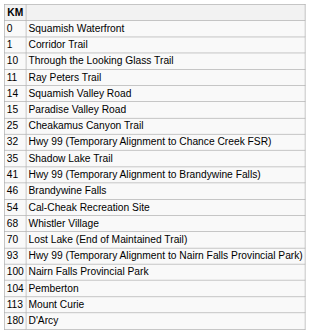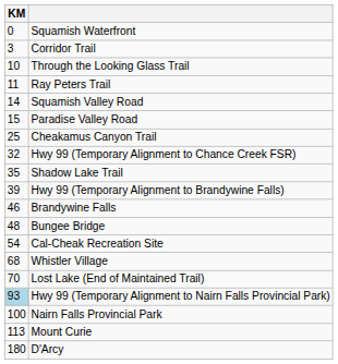 <table class="wikitable">
 <tr>
 <th>KM</th>
 <th></th>
 </tr>
 <tr>
 <td>0</td>
 <td>Squamish Waterfront</td>
 </tr>
 <tr>
-<td>1</td>
+<td>3</td>
 <td>Corridor Trail</td>
 </tr>
 <tr>
 <td>10</td>
 <td>Through the Looking Glass Trail</td>
 </tr>
 <tr>
 <td>11</td>
 <td>Ray Peters Trail</td>
 </tr>
 <tr>
 <td>14</td>
 <td>Squamish Valley Road</td>
 </tr>
 <tr>
 <td>15</td>
 <td>Paradise Valley Road</td>
 </tr>
 <tr>
 <td>25</td>
 <td>Cheakamus Canyon Trail</td>
 </tr>
 <tr>
 <td>32</td>
 <td>Hwy 99 (Temporary Alignment to Chance Creek FSR)</td>
 </tr>
 <tr>
 <td>35</td>
 <td>Shadow Lake Trail</td>
 </tr>
 <tr>
-<td>41</td>
+<td>39</td>
 <td>Hwy 99 (Temporary Alignment to Brandywine Falls)</td>
 </tr>
 <tr>
 <td>46</td>
 <td>Brandywine Falls</td>
+</tr>
+<tr>
+<td>48</td>
+<td>Bungee Bridge</td>
 </tr>
 <tr>
 <td>54</td>
 <td>Cal-Cheak Recreation Site</td>
 </tr>
 <tr>
 <td>68</td>
 <td>Whistler Village</td>
 </tr>
 <tr>
 <td>70</td>
 <td>Lost Lake (End of Maintained Trail)</td>
 </tr>
 <tr>
-<td>93</td>
+<td style="background: lightblue;">93</td>
 <td>Hwy 99 (Temporary Alignment to Nairn Falls Provincial Park)</td>
 </tr>
 <tr>
 <td>100</td>
 <td>Nairn Falls Provincial Park</td>
-</tr>
-<tr>
-<td>104</td>
-<td>Pemberton</td>
 </tr>
 <tr>
 <td>113</td>
 <td>Mount Curie</td>
 </tr>
 <tr>
 <td>180</td>
 <td>D'Arcy</td>
 </tr>
 </table>
